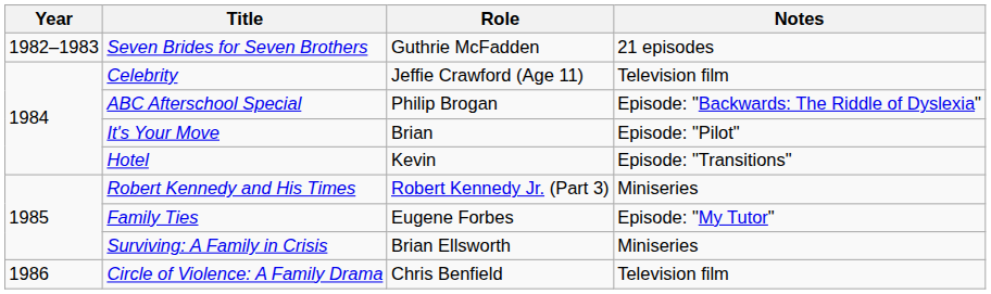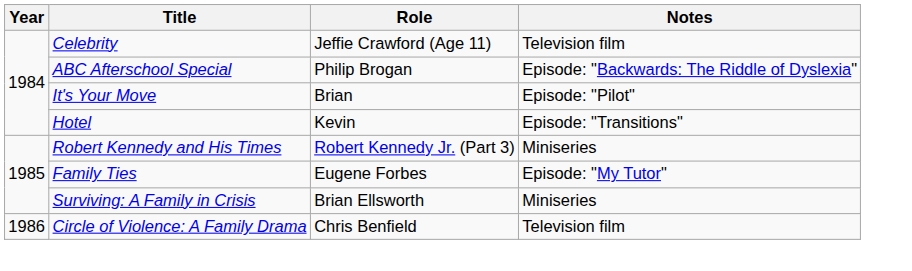 <table class="wikitable sortable">
 <tr>
 <th>Year</th>
 <th>Title</th>
 <th>Role</th>
 <th>Notes</th>
-</tr>
-<tr>
-<td>1982–1983</td>
-<td><em><a href='#'>Seven Brides for Seven Brothers</a></em></td>
-<td>Guthrie McFadden</td>
-<td>21 episodes</td>
 </tr>
 <tr>
 <td rowspan=4>1984</td>
 <td><em><a href='#'>Celebrity</a></em></td>
 <td>Jeffie Crawford (Age 11)</td>
 <td>Television film</td>
 </tr>
 <tr>
 <td><em><a href='#'>ABC Afterschool Special</a></em></td>
 <td>Philip Brogan</td>
 <td>Episode: "<a href='#'>Backwards: The Riddle of Dyslexia</a>"</td>
 </tr>
 <tr>
 <td><em><a href='#'>It's Your Move</a></em></td>
 <td>Brian</td>
 <td>Episode: "Pilot"</td>
 </tr>
 <tr>
 <td><em><a href='#'>Hotel</a></em></td>
 <td>Kevin</td>
 <td>Episode: "Transitions"</td>
 </tr>
 <tr>
 <td rowspan=3>1985</td>
 <td><em><a href='#'>Robert Kennedy and His Times</a></em></td>
 <td><a href='#'>Robert Kennedy Jr.</a> (Part 3)</td>
 <td>Miniseries</td>
 </tr>
 <tr>
 <td><em><a href='#'>Family Ties</a></em></td>
 <td>Eugene Forbes</td>
 <td>Episode: "<a href='#'>My Tutor</a>"</td>
 </tr>
 <tr>
 <td><em><a href='#'>Surviving: A Family in Crisis</a></em></td>
 <td>Brian Ellsworth</td>
 <td>Miniseries</td>
 </tr>
 <tr>
 <td>1986</td>
 <td><em><a href='#'>Circle of Violence: A Family Drama</a></em></td>
 <td>Chris Benfield</td>
 <td>Television film</td>
 </tr>
 </table>
